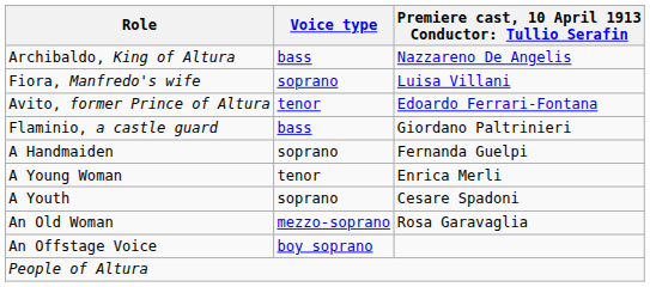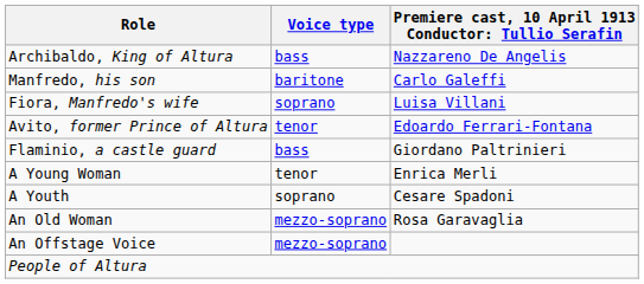 <table class="wikitable">
 <tr>
 <th>Role</th>
 <th><a href='#'>Voice type</a></th>
 <th>Premiere cast, 10 April 1913<br>Conductor: <a href='#'>Tullio Serafin</a></th>
 </tr>
 <tr>
 <td>Archibaldo, <em>King of Altura</em></td>
 <td><a href='#'>bass</a></td>
 <td><a href='#'>Nazzareno De Angelis</a></td>
+</tr>
+<tr>
+<td>Manfredo, <em>his son</em></td>
+<td><a href='#'>baritone</a></td>
+<td><a href='#'>Carlo Galeffi</a></td>
 </tr>
 <tr>
 <td>Fiora, <em>Manfredo's wife</em></td>
 <td><a href='#'>soprano</a></td>
 <td><a href='#'>Luisa Villani</a></td>
 </tr>
 <tr>
 <td>Avito, <em>former Prince of Altura</em></td>
 <td><a href='#'>tenor</a></td>
 <td><a href='#'>Edoardo Ferrari-Fontana</a></td>
 </tr>
 <tr>
 <td>Flaminio, <em>a castle guard</em></td>
 <td><a href='#'>bass</a></td>
 <td>Giordano Paltrinieri</td>
-</tr>
-<tr>
-<td>A Handmaiden</td>
-<td>soprano</td>
-<td>Fernanda Guelpi</td>
 </tr>
 <tr>
 <td>A Young Woman</td>
 <td>tenor</td>
 <td>Enrica Merli</td>
 </tr>
 <tr>
 <td>A Youth</td>
 <td>soprano</td>
 <td>Cesare Spadoni</td>
 </tr>
 <tr>
 <td>An Old Woman</td>
 <td><a href='#'>mezzo-soprano</a></td>
 <td>Rosa Garavaglia</td>
 </tr>
 <tr>
 <td>An Offstage Voice</td>
-<td><a href='#'>boy soprano</a></td>
+<td><a href='#'>mezzo-soprano</a></td>
 <td></td>
 </tr>
 <tr>
 <td colspan="3"><em>People of Altura</em></td>
 </tr>
 </table>
